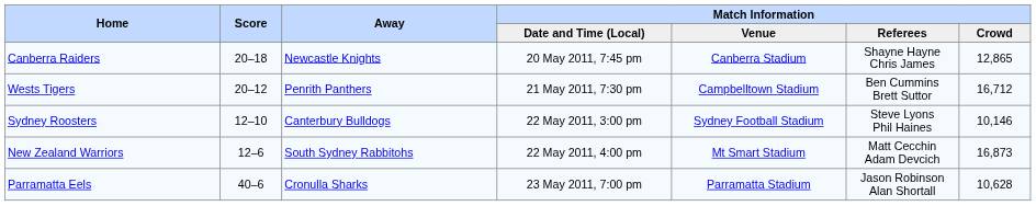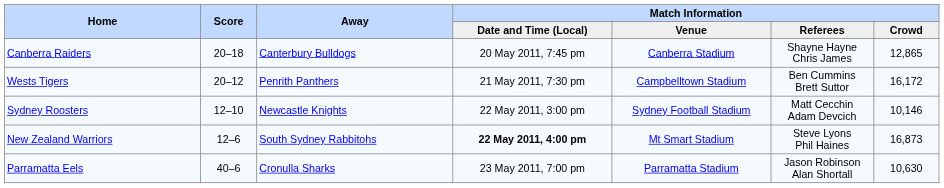 <table border="1" cellpadding="3" cellspacing="0" style="border-collapse:collapse; font-size:90%; width:100%;">
 <tr style="background:#c1d8ff;">
 <th rowspan="2" style="width:21%;">Home</th>
 <th rowspan="2" style="width:6%;">Score</th>
 <th rowspan="2" style="width:21%;">Away</th>
 <th colspan=6>Match Information</th>
 </tr>
 <tr style="background:#efefef;">
 <th width=17%>Date and Time (Local)</th>
 <th width=17%>Venue</th>
 <th width=11%>Referees</th>
 <th width=7%>Crowd</th>
 </tr>
 <tr style="text-align:center; background:#f5faff;">
 <td align=left> <a href='#'>Canberra Raiders</a></td>
 <td>20–18</td>
-<td align=left> <a href='#'>Newcastle Knights</a></td>
+<td align=left> <a href='#'>Canterbury Bulldogs</a></td>
 <td>20 May 2011, 7:45 pm</td>
 <td><a href='#'>Canberra Stadium</a></td>
 <td>Shayne Hayne<br>Chris James</td>
 <td>12,865</td>
 </tr>
 <tr style="text-align:center; background:#f5faff;">
 <td align=left> <a href='#'>Wests Tigers</a></td>
 <td>20–12</td>
 <td align=left> <a href='#'>Penrith Panthers</a></td>
 <td>21 May 2011, 7:30 pm</td>
 <td><a href='#'>Campbelltown Stadium</a></td>
 <td>Ben Cummins<br>Brett Suttor</td>
-<td>16,712</td>
+<td>16,172</td>
 </tr>
 <tr style="text-align:center; background:#f5faff;">
 <td align=left> <a href='#'>Sydney Roosters</a></td>
 <td>12–10</td>
-<td align=left> <a href='#'>Canterbury Bulldogs</a></td>
+<td align=left> <a href='#'>Newcastle Knights</a></td>
 <td>22 May 2011, 3:00 pm</td>
 <td><a href='#'>Sydney Football Stadium</a></td>
-<td>Steve Lyons<br>Phil Haines</td>
+<td>Matt Cecchin<br>Adam Devcich</td>
 <td>10,146</td>
 </tr>
 <tr style="text-align:center; background:#f5faff;">
 <td align=left> <a href='#'>New Zealand Warriors</a></td>
 <td>12–6</td>
 <td align=left> <a href='#'>South Sydney Rabbitohs</a></td>
-<td>22 May 2011, 4:00 pm</td>
+<td><strong>22 May 2011, 4:00 pm</strong></td>
 <td><a href='#'>Mt Smart Stadium</a></td>
-<td>Matt Cecchin<br>Adam Devcich</td>
+<td>Steve Lyons<br>Phil Haines</td>
 <td>16,873</td>
 </tr>
 <tr style="text-align:center; background:#f5faff;">
 <td align=left> <a href='#'>Parramatta Eels</a></td>
 <td>40–6</td>
 <td align=left> <a href='#'>Cronulla Sharks</a></td>
 <td>23 May 2011, 7:00 pm</td>
 <td><a href='#'>Parramatta Stadium</a></td>
 <td>Jason Robinson<br>Alan Shortall</td>
-<td>10,628</td>
+<td>10,630</td>
 </tr>
 </table>
